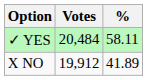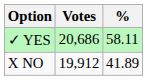 <table class="wikitable">
 <tr>
 <th>Option</th>
 <th>Votes</th>
 <th>%</th>
 </tr>
 <tr>
 <td style=background:#bbf8be>✓ YES</td>
-<td style=background:#bbf8be>20,484</td>
+<td style=background:#bbf8be>20,686</td>
 <td style=background:#bbf8be>58.11</td>
 </tr>
 <tr>
 <td>X NO</td>
 <td>19,912</td>
 <td>41.89</td>
 </tr>
 </table>
